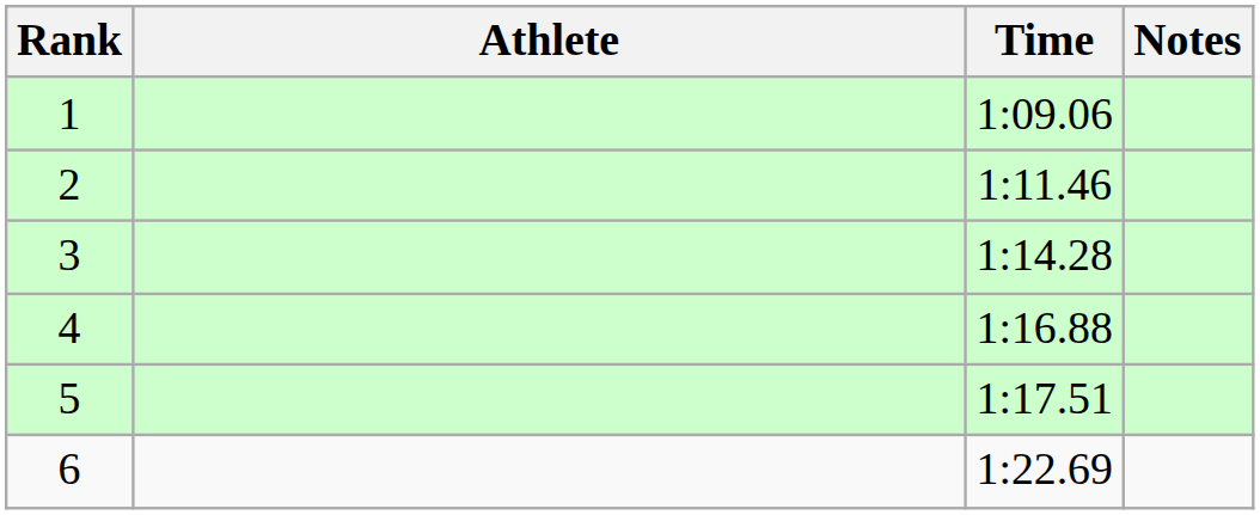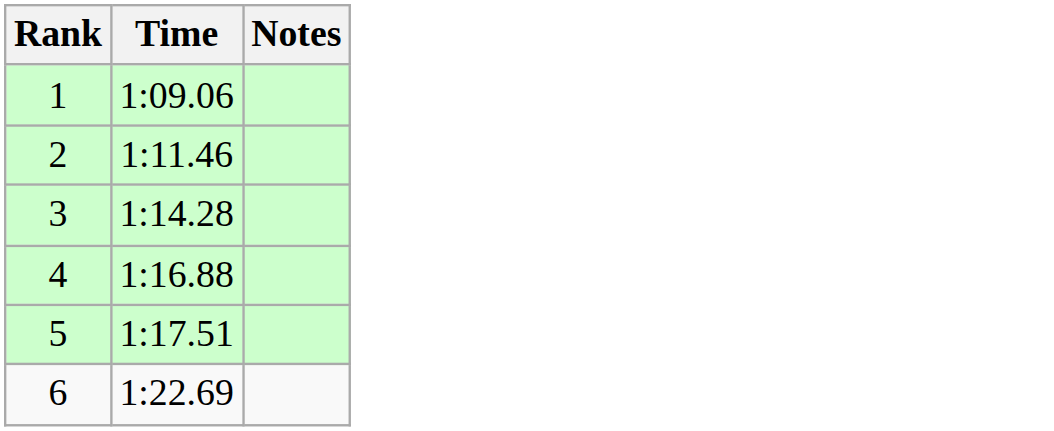 <table class="wikitable" style="text-align:center">
 <tr>
 <th>Rank</th>
-<th Style="width:18em">Athlete</th>
 <th>Time</th>
 <th>Notes</th>
 </tr>
 <tr style="background:#cfc">
 <td>1</td>
-<td style="text-align:left"></td>
 <td>1:09.06</td>
 <td></td>
 </tr>
 <tr style="background:#cfc">
 <td>2</td>
-<td style="text-align:left"></td>
 <td>1:11.46</td>
 <td></td>
 </tr>
 <tr style="background:#cfc">
 <td>3</td>
-<td style="text-align:left"></td>
 <td>1:14.28</td>
 <td></td>
 </tr>
 <tr style="background:#cfc">
 <td>4</td>
-<td style="text-align:left"></td>
 <td>1:16.88</td>
 <td></td>
 </tr>
 <tr style="background:#cfc">
 <td>5</td>
-<td style="text-align:left"></td>
 <td>1:17.51</td>
 <td></td>
 </tr>
 <tr>
 <td>6</td>
-<td style="text-align:left"></td>
 <td>1:22.69</td>
 <td></td>
 </tr>
 </table>
